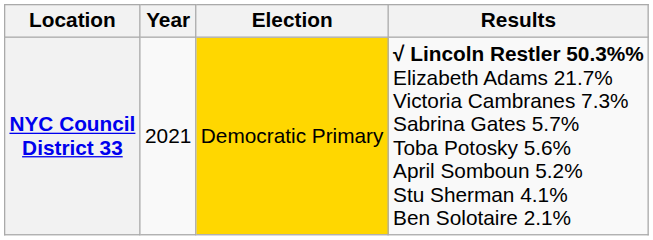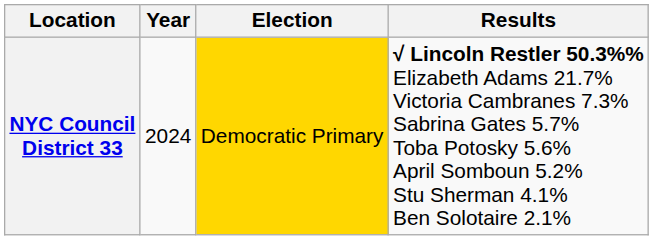 <table class="wikitable collapsible">
 <tr valign=bottom>
 <th>Location</th>
 <th>Year</th>
 <th>Election</th>
 <th>Results</th>
 </tr>
 <tr>
 <th><a href='#'>NYC Council<br>District 33</a></th>
-<td>2021</td>
+<td>2024</td>
 <td style="background: gold;">Democratic Primary</td>
 <td><strong>√ Lincoln Restler 50.3%%</strong><br>Elizabeth Adams 21.7%<br>Victoria Cambranes 7.3%<br>Sabrina Gates 5.7%<br>Toba Potosky 5.6%<br>April Somboun 5.2%<br>Stu Sherman 4.1%<br>Ben Solotaire 2.1%</td>
 </tr>
 </table>
